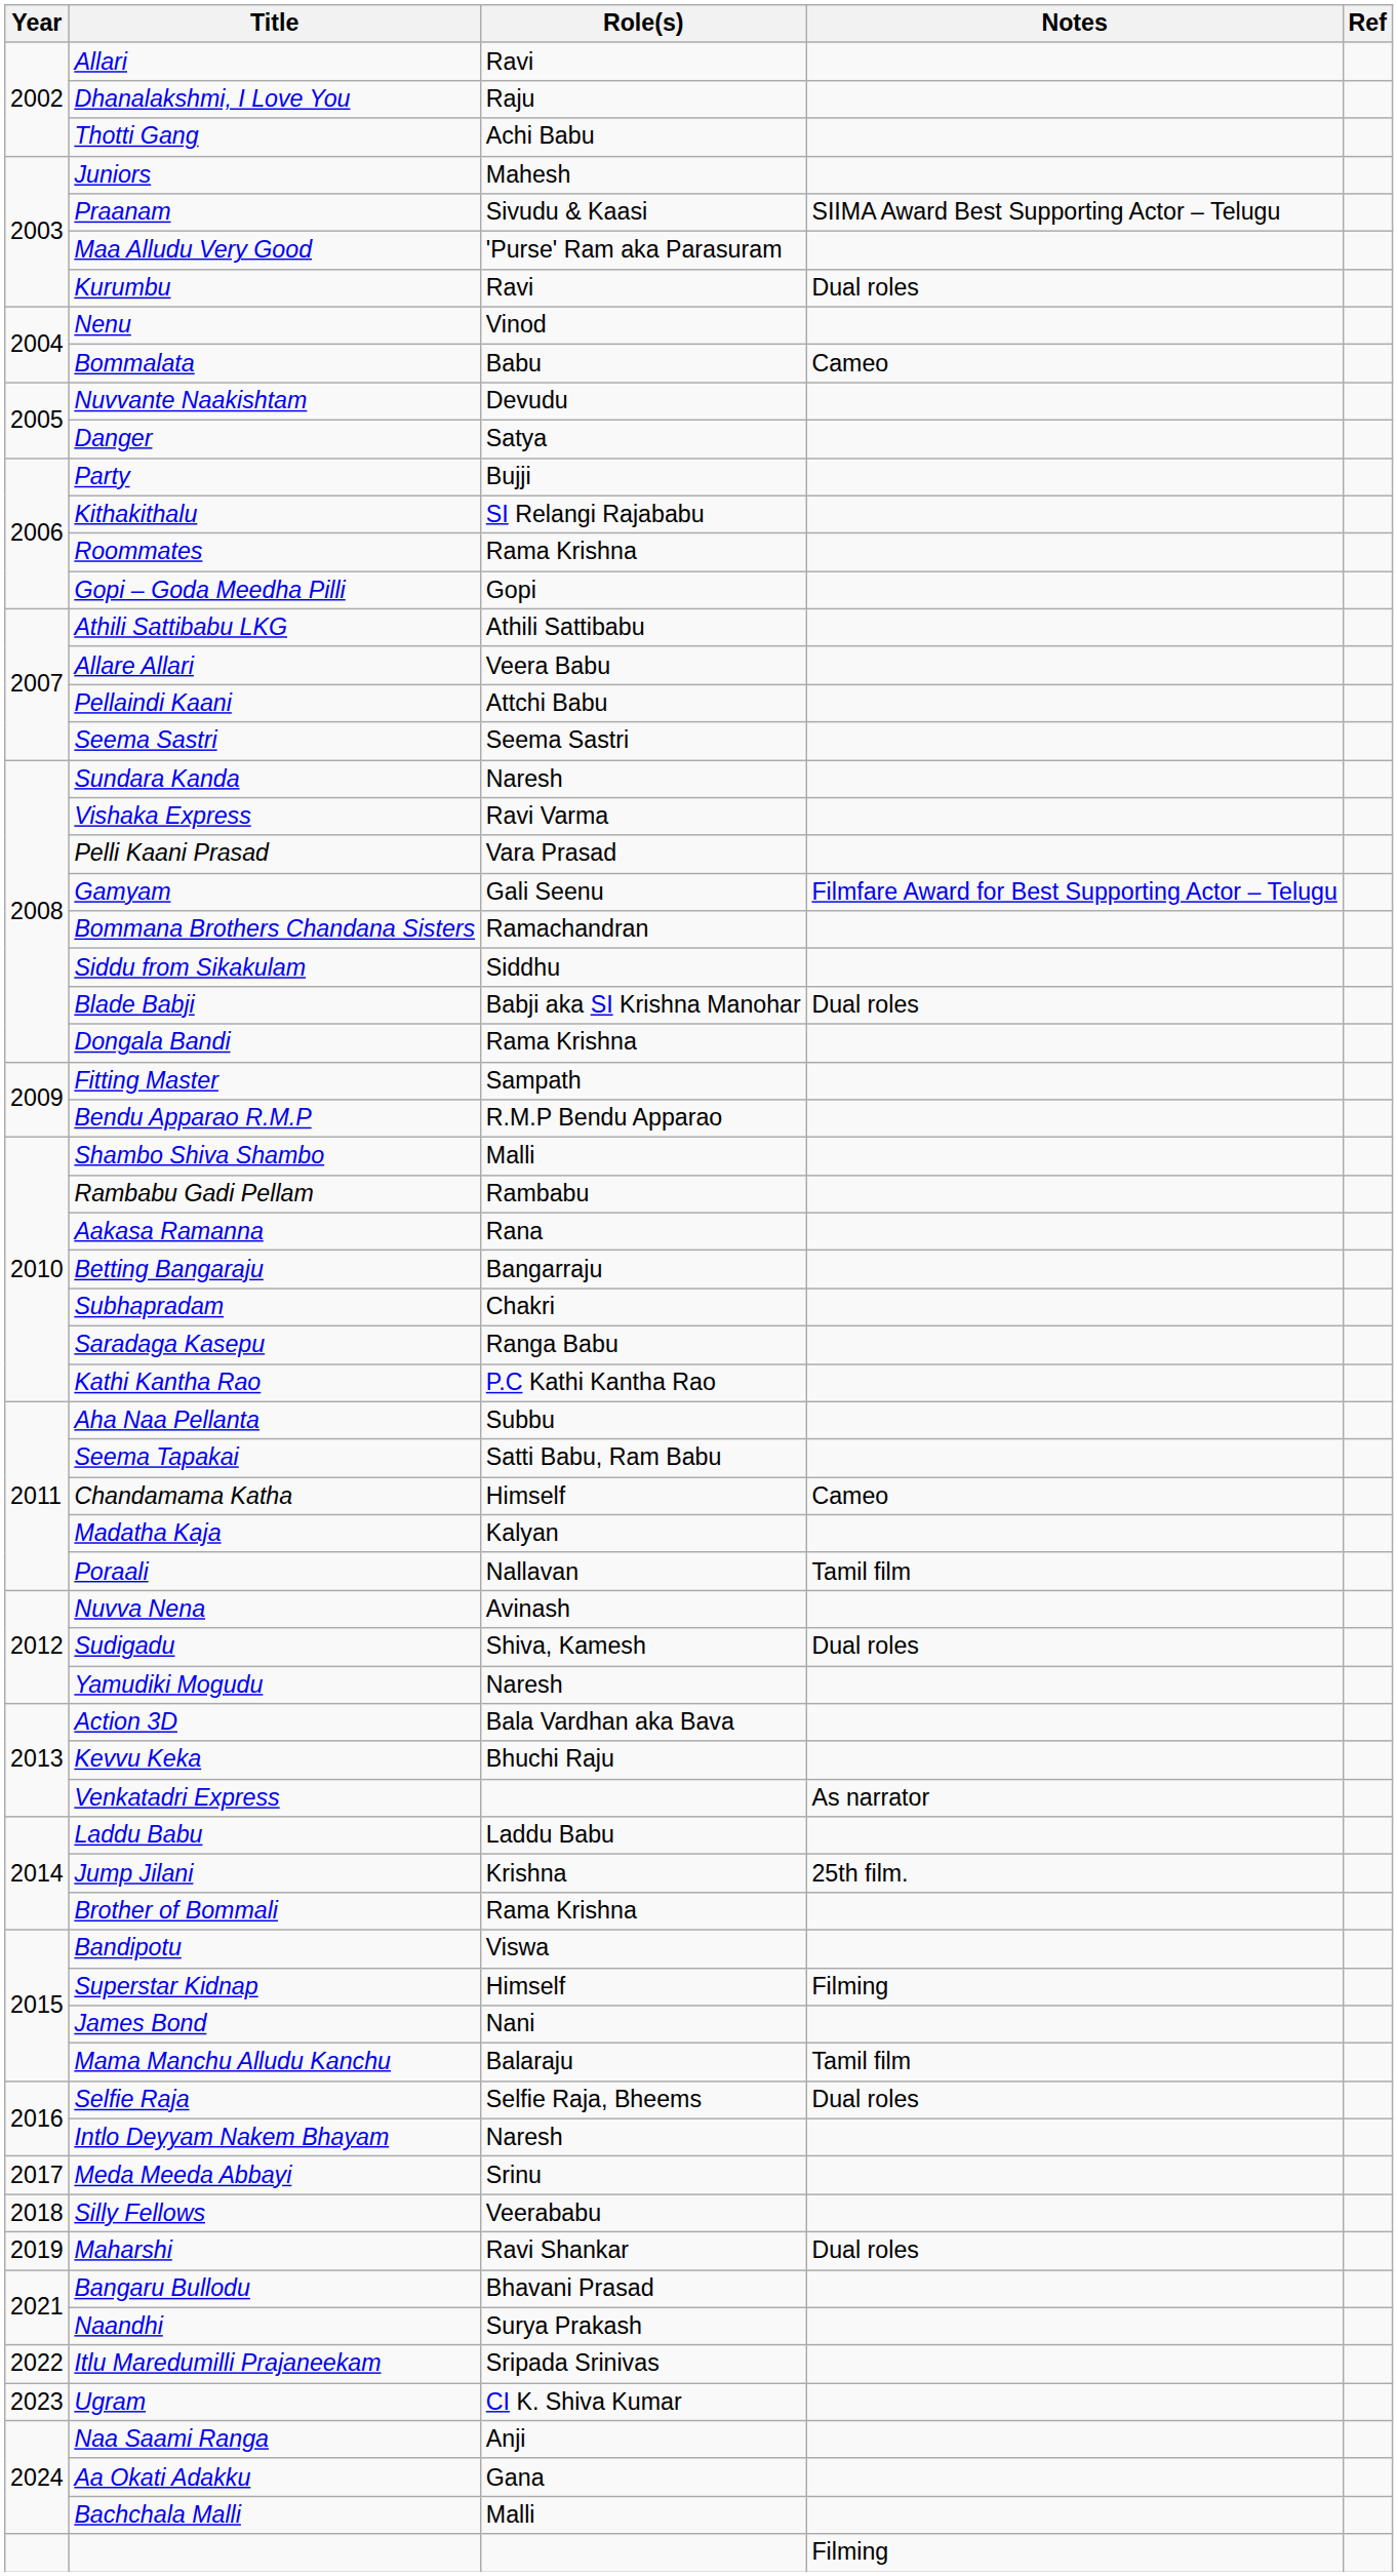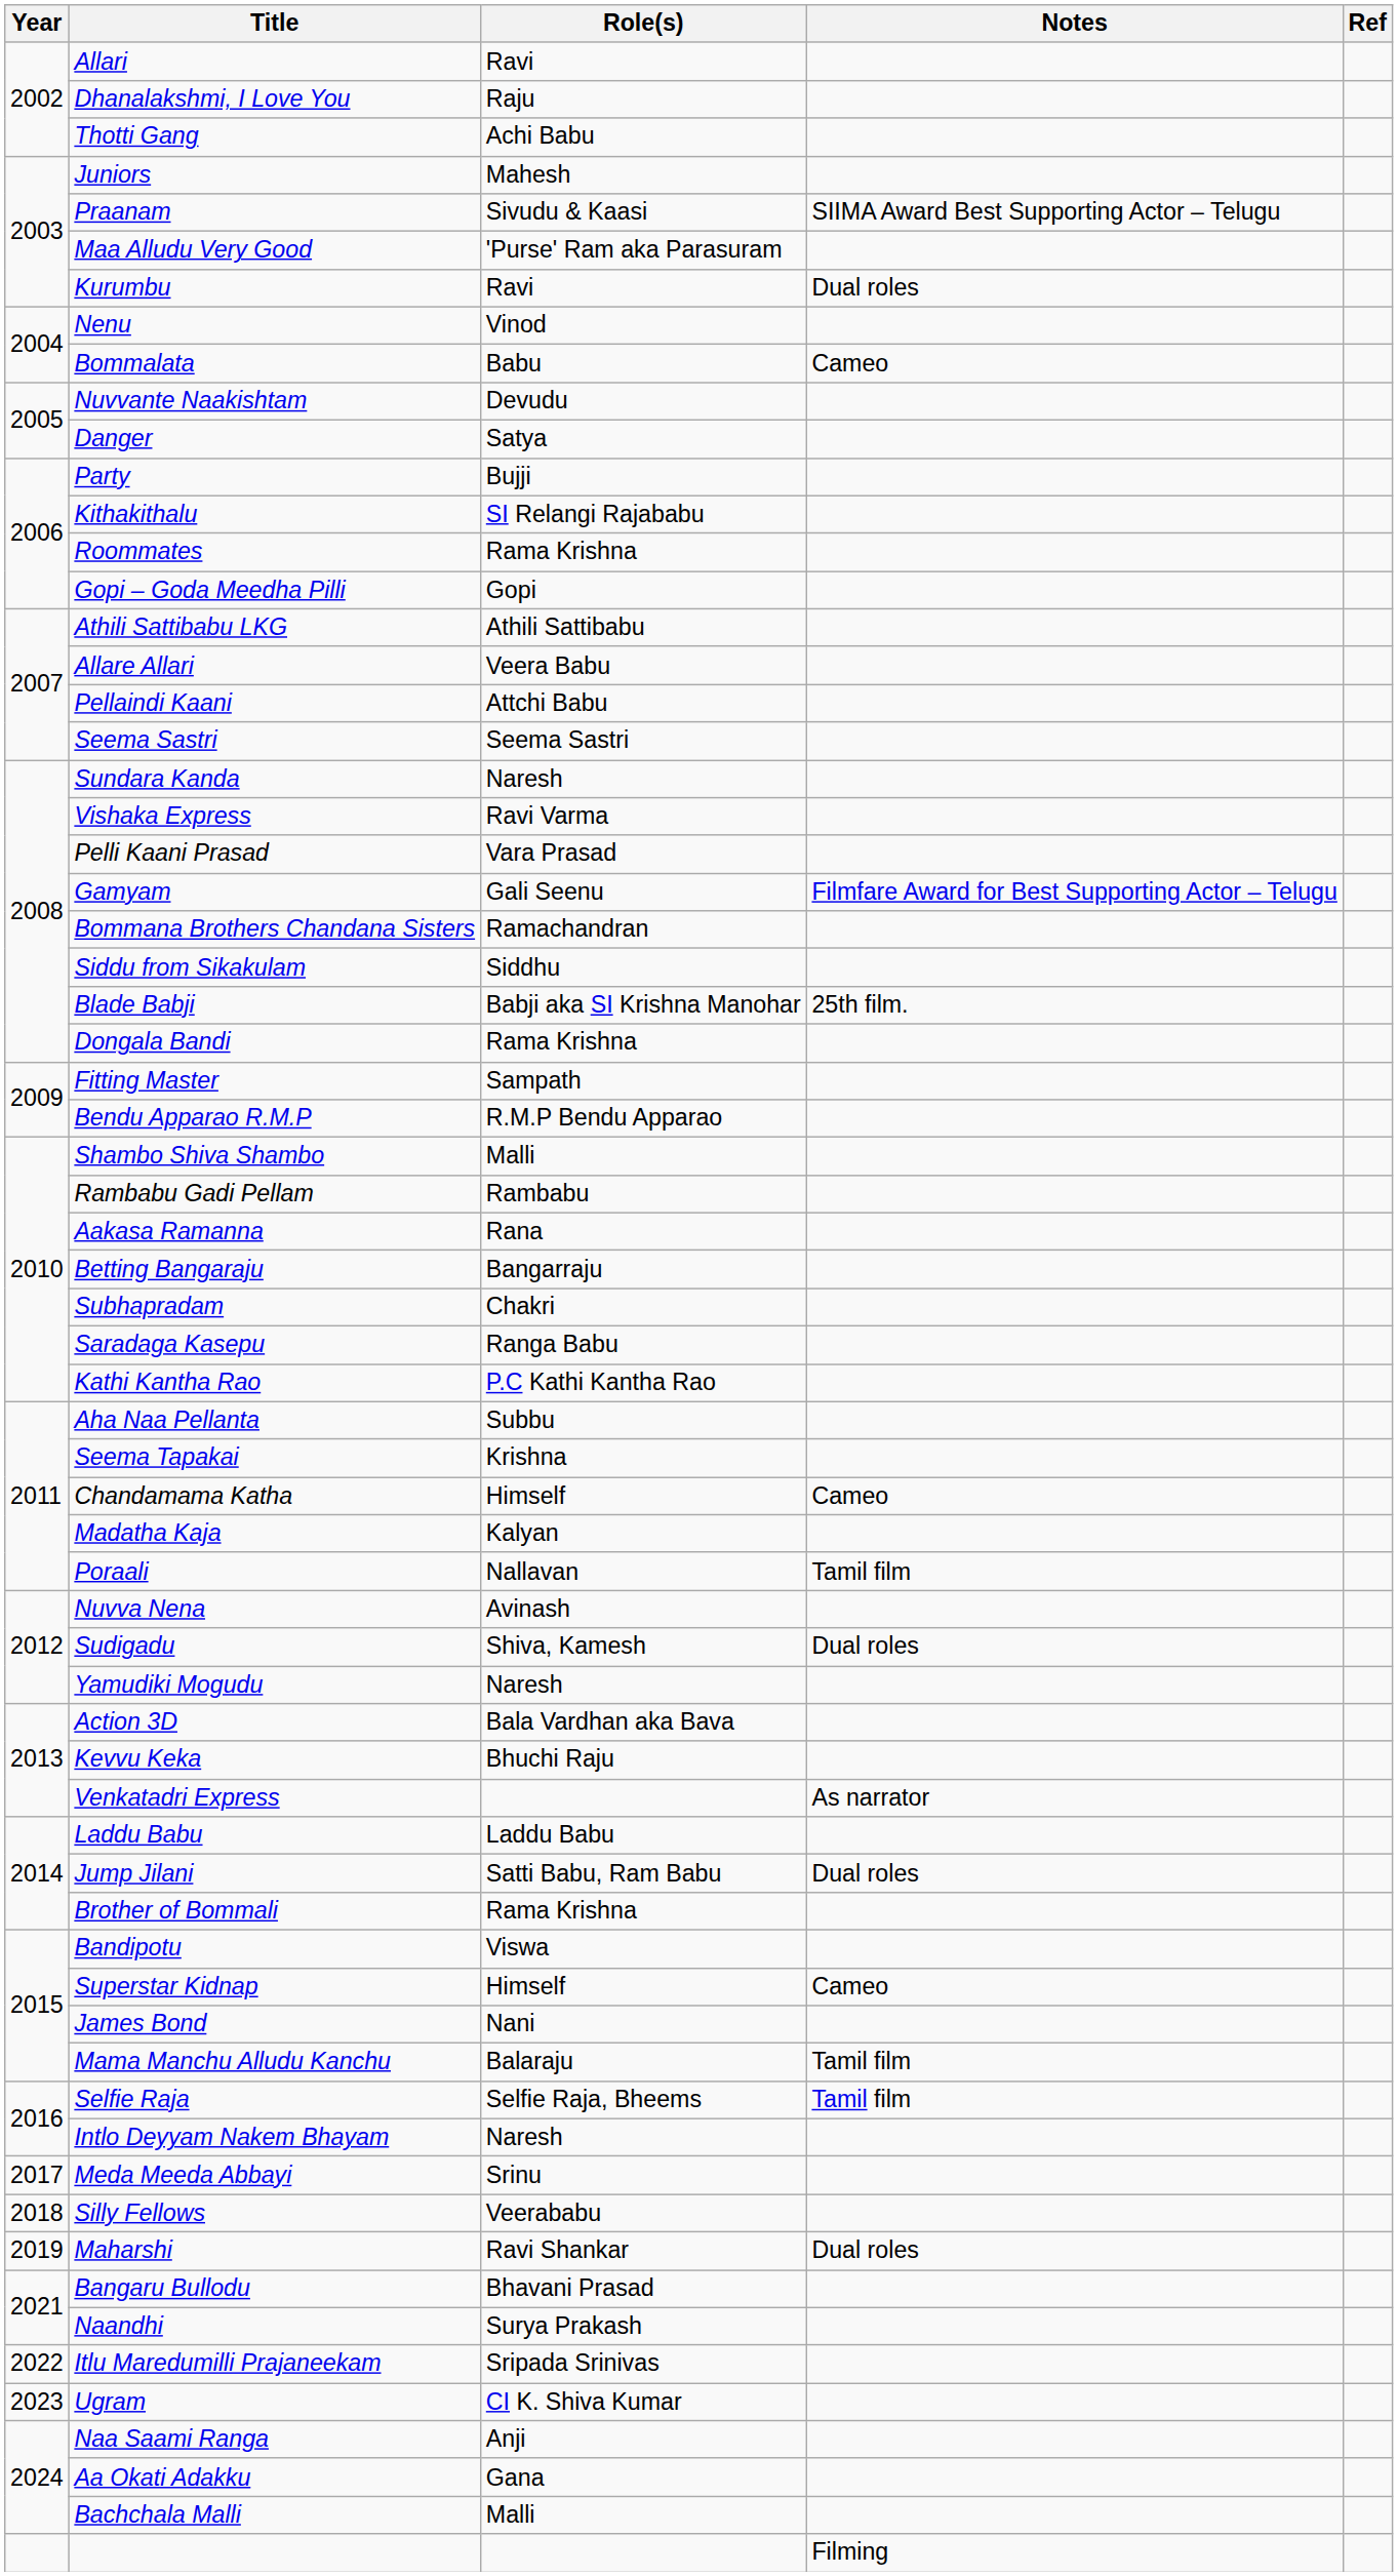 <table class="wikitable sortable">
 <tr>
 <th>Year</th>
 <th>Title</th>
 <th>Role(s)</th>
 <th>Notes</th>
 <th>Ref</th>
 </tr>
 <tr>
 <td rowspan="3">2002</td>
 <td><em><a href='#'>Allari</a></em></td>
 <td>Ravi</td>
 <td></td>
 <td></td>
 </tr>
 <tr>
 <td><em><a href='#'>Dhanalakshmi, I Love You</a></em></td>
 <td>Raju</td>
 <td></td>
 <td></td>
 </tr>
 <tr>
 <td><em><a href='#'>Thotti Gang</a></em></td>
 <td>Achi Babu</td>
 <td></td>
 <td></td>
 </tr>
 <tr>
 <td rowspan="4">2003</td>
 <td><em><a href='#'>Juniors</a></em></td>
 <td>Mahesh</td>
 <td></td>
 <td></td>
 </tr>
 <tr>
 <td><em><a href='#'>Praanam</a></em></td>
 <td>Sivudu & Kaasi</td>
 <td>SIIMA Award Best Supporting Actor – Telugu</td>
 <td></td>
 </tr>
 <tr>
 <td><em><a href='#'>Maa Alludu Very Good</a></em></td>
 <td>'Purse' Ram aka Parasuram</td>
 <td></td>
 <td></td>
 </tr>
 <tr>
 <td><em><a href='#'>Kurumbu</a></em></td>
 <td>Ravi</td>
 <td>Dual roles</td>
 <td></td>
 </tr>
 <tr>
 <td rowspan="2">2004</td>
 <td><em><a href='#'>Nenu</a></em></td>
 <td>Vinod</td>
 <td></td>
 <td></td>
 </tr>
 <tr>
 <td><em><a href='#'>Bommalata</a></em></td>
 <td>Babu</td>
 <td>Cameo</td>
 <td></td>
 </tr>
 <tr>
 <td rowspan="2">2005</td>
 <td><em><a href='#'>Nuvvante Naakishtam</a></em></td>
 <td>Devudu</td>
 <td></td>
 <td></td>
 </tr>
 <tr>
 <td><em><a href='#'>Danger</a></em></td>
 <td>Satya</td>
 <td></td>
 <td></td>
 </tr>
 <tr>
 <td rowspan="4">2006</td>
 <td><em><a href='#'>Party</a></em></td>
 <td>Bujji</td>
 <td></td>
 <td></td>
 </tr>
 <tr>
 <td><em><a href='#'>Kithakithalu</a></em></td>
 <td><a href='#'>SI</a> Relangi Rajababu</td>
 <td></td>
 <td></td>
 </tr>
 <tr>
 <td><em><a href='#'>Roommates</a></em></td>
 <td>Rama Krishna</td>
 <td></td>
 <td></td>
 </tr>
 <tr>
 <td><em><a href='#'>Gopi – Goda Meedha Pilli</a></em></td>
 <td>Gopi</td>
 <td></td>
 <td></td>
 </tr>
 <tr>
 <td rowspan="4">2007</td>
 <td><em><a href='#'>Athili Sattibabu LKG</a></em></td>
 <td>Athili Sattibabu</td>
 <td></td>
 <td></td>
 </tr>
 <tr>
 <td><em><a href='#'>Allare Allari</a></em></td>
 <td>Veera Babu</td>
 <td></td>
 <td></td>
 </tr>
 <tr>
 <td><em><a href='#'>Pellaindi Kaani</a></em></td>
 <td>Attchi Babu</td>
 <td></td>
 <td></td>
 </tr>
 <tr>
 <td><em><a href='#'>Seema Sastri</a></em></td>
 <td>Seema Sastri</td>
 <td></td>
 <td></td>
 </tr>
 <tr>
 <td rowspan="8">2008</td>
 <td><em><a href='#'>Sundara Kanda</a></em></td>
 <td>Naresh</td>
 <td></td>
 <td></td>
 </tr>
 <tr>
 <td><em><a href='#'>Vishaka Express</a></em></td>
 <td>Ravi Varma</td>
 <td></td>
 <td></td>
 </tr>
 <tr>
 <td><em>Pelli Kaani Prasad</em></td>
 <td>Vara Prasad</td>
 <td></td>
 <td></td>
 </tr>
 <tr>
 <td><em><a href='#'>Gamyam</a></em></td>
 <td>Gali Seenu</td>
 <td><a href='#'>Filmfare Award for Best Supporting Actor – Telugu</a></td>
 <td></td>
 </tr>
 <tr>
 <td><em><a href='#'>Bommana Brothers Chandana Sisters</a></em></td>
 <td>Ramachandran</td>
 <td></td>
 <td></td>
 </tr>
 <tr>
 <td><em><a href='#'>Siddu from Sikakulam</a></em></td>
 <td>Siddhu</td>
 <td></td>
 <td></td>
 </tr>
 <tr>
 <td><em><a href='#'>Blade Babji</a></em></td>
 <td>Babji aka <a href='#'>SI</a> Krishna Manohar</td>
-<td>Dual roles</td>
+<td>25th film.</td>
 <td></td>
 </tr>
 <tr>
 <td><em><a href='#'>Dongala Bandi</a></em></td>
 <td>Rama Krishna</td>
 <td></td>
 <td></td>
 </tr>
 <tr>
 <td rowspan="2">2009</td>
 <td><em><a href='#'>Fitting Master</a></em></td>
 <td>Sampath</td>
 <td></td>
 <td></td>
 </tr>
 <tr>
 <td><em><a href='#'>Bendu Apparao R.M.P</a></em></td>
 <td>R.M.P Bendu Apparao</td>
 <td></td>
 <td></td>
 </tr>
 <tr>
 <td rowspan="7">2010</td>
 <td><em><a href='#'>Shambo Shiva Shambo</a></em></td>
 <td>Malli</td>
 <td></td>
 <td></td>
 </tr>
 <tr>
 <td><em>Rambabu Gadi Pellam</em></td>
 <td>Rambabu</td>
 <td></td>
 <td></td>
 </tr>
 <tr>
 <td><em><a href='#'>Aakasa Ramanna</a></em></td>
 <td>Rana</td>
 <td></td>
 <td></td>
 </tr>
 <tr>
 <td><em><a href='#'>Betting Bangaraju</a></em></td>
 <td>Bangarraju</td>
 <td></td>
 <td></td>
 </tr>
 <tr>
 <td><em><a href='#'>Subhapradam</a></em></td>
 <td>Chakri</td>
 <td></td>
 <td></td>
 </tr>
 <tr>
 <td><em><a href='#'>Saradaga Kasepu</a></em></td>
 <td>Ranga Babu</td>
 <td></td>
 <td></td>
 </tr>
 <tr>
 <td><em><a href='#'>Kathi Kantha Rao</a></em></td>
 <td><a href='#'>P.C</a> Kathi Kantha Rao</td>
 <td></td>
 <td></td>
 </tr>
 <tr>
 <td rowspan="5">2011</td>
 <td><em><a href='#'>Aha Naa Pellanta</a></em></td>
 <td>Subbu</td>
 <td></td>
 <td></td>
 </tr>
 <tr>
 <td><em><a href='#'>Seema Tapakai</a></em></td>
-<td>Satti Babu, Ram Babu</td>
+<td>Krishna</td>
 <td></td>
 <td></td>
 </tr>
 <tr>
 <td><em>Chandamama Katha</em></td>
 <td>Himself</td>
 <td>Cameo</td>
 <td></td>
 </tr>
 <tr>
 <td><em><a href='#'>Madatha Kaja</a></em></td>
 <td>Kalyan</td>
 <td></td>
 <td></td>
 </tr>
 <tr>
 <td><em><a href='#'>Poraali</a></em></td>
 <td>Nallavan</td>
 <td>Tamil film</td>
 <td></td>
 </tr>
 <tr>
 <td rowspan="3">2012</td>
 <td><em><a href='#'>Nuvva Nena</a></em></td>
 <td>Avinash</td>
 <td></td>
 <td></td>
 </tr>
 <tr>
 <td><em><a href='#'>Sudigadu</a></em></td>
 <td>Shiva, Kamesh</td>
 <td>Dual roles</td>
 <td></td>
 </tr>
 <tr>
 <td><em><a href='#'>Yamudiki Mogudu</a></em></td>
 <td>Naresh</td>
 <td></td>
 <td></td>
 </tr>
 <tr>
 <td rowspan="3">2013</td>
 <td><em><a href='#'>Action 3D</a></em></td>
 <td>Bala Vardhan aka Bava</td>
 <td></td>
 <td></td>
 </tr>
 <tr>
 <td><em><a href='#'>Kevvu Keka</a></em></td>
 <td>Bhuchi Raju</td>
 <td></td>
 <td></td>
 </tr>
 <tr>
 <td><em><a href='#'>Venkatadri Express</a></em></td>
 <td></td>
 <td>As narrator</td>
 <td></td>
 </tr>
 <tr>
 <td rowspan="3">2014</td>
 <td><em><a href='#'>Laddu Babu</a></em></td>
 <td>Laddu Babu</td>
 <td></td>
 <td></td>
 </tr>
 <tr>
 <td><em><a href='#'>Jump Jilani</a></em></td>
-<td>Krishna</td>
-<td>25th film.</td>
+<td>Satti Babu, Ram Babu</td>
+<td>Dual roles</td>
 <td></td>
 </tr>
 <tr>
 <td><em><a href='#'>Brother of Bommali</a></em></td>
 <td>Rama Krishna</td>
 <td></td>
 <td></td>
 </tr>
 <tr>
 <td rowspan="4">2015</td>
 <td><em><a href='#'>Bandipotu</a></em></td>
 <td>Viswa</td>
 <td></td>
 <td></td>
 </tr>
 <tr>
 <td><em><a href='#'>Superstar Kidnap</a></em></td>
 <td>Himself</td>
-<td>Filming</td>
+<td>Cameo</td>
 <td></td>
 </tr>
 <tr>
 <td><em><a href='#'>James Bond</a></em></td>
 <td>Nani</td>
 <td></td>
 <td></td>
 </tr>
 <tr>
 <td><em><a href='#'>Mama Manchu Alludu Kanchu</a></em></td>
 <td>Balaraju</td>
 <td>Tamil film</td>
 <td></td>
 </tr>
 <tr>
 <td rowspan="2">2016</td>
 <td><em><a href='#'>Selfie Raja</a></em></td>
 <td>Selfie Raja, Bheems</td>
-<td>Dual roles</td>
+<td><a href='#'>Tamil</a> film</td>
 <td></td>
 </tr>
 <tr>
 <td><em><a href='#'>Intlo Deyyam Nakem Bhayam</a></em></td>
 <td>Naresh</td>
 <td></td>
 <td></td>
 </tr>
 <tr>
 <td>2017</td>
 <td><em><a href='#'>Meda Meeda Abbayi</a></em></td>
 <td>Srinu</td>
 <td></td>
 <td></td>
 </tr>
 <tr>
 <td>2018</td>
 <td><em><a href='#'>Silly Fellows</a></em></td>
 <td>Veerababu</td>
 <td></td>
 <td></td>
 </tr>
 <tr>
 <td>2019</td>
 <td><em><a href='#'>Maharshi</a></em></td>
 <td>Ravi Shankar</td>
 <td>Dual roles</td>
 <td></td>
 </tr>
 <tr>
 <td rowspan="2">2021</td>
 <td><em><a href='#'>Bangaru Bullodu</a></em></td>
 <td>Bhavani Prasad</td>
 <td></td>
 <td></td>
 </tr>
 <tr>
 <td><em><a href='#'>Naandhi</a></em></td>
 <td>Surya Prakash</td>
 <td></td>
 <td></td>
 </tr>
 <tr>
 <td>2022</td>
 <td><em><a href='#'>Itlu Maredumilli Prajaneekam</a></em></td>
 <td>Sripada Srinivas</td>
 <td></td>
 <td></td>
 </tr>
 <tr>
 <td>2023</td>
 <td><em><a href='#'>Ugram</a></em></td>
 <td><a href='#'>CI</a> K. Shiva Kumar</td>
 <td></td>
 <td></td>
 </tr>
 <tr>
 <td rowspan="3">2024</td>
 <td><em><a href='#'>Naa Saami Ranga</a></em></td>
 <td>Anji</td>
 <td></td>
 <td></td>
 </tr>
 <tr>
 <td><em><a href='#'>Aa Okati Adakku</a></em></td>
 <td>Gana</td>
 <td></td>
 <td></td>
 </tr>
 <tr>
 <td><em><a href='#'>Bachchala Malli</a></em></td>
 <td>Malli</td>
 <td></td>
 <td></td>
 </tr>
 <tr>
 <td></td>
 <td></td>
 <td></td>
 <td>Filming</td>
 <td></td>
 </tr>
 </table>
